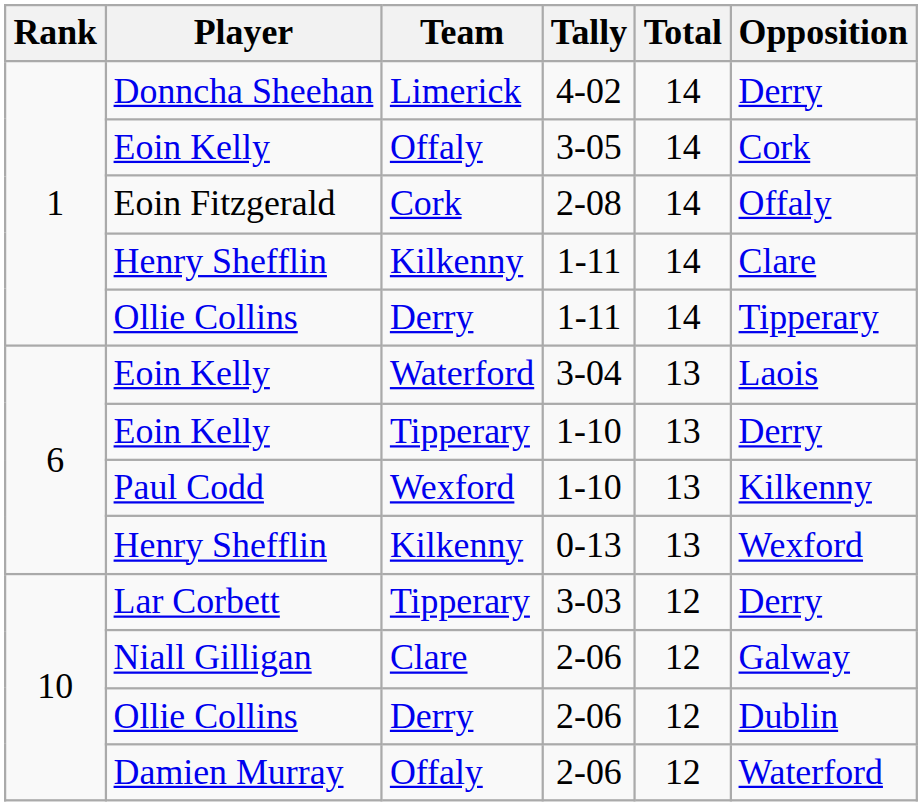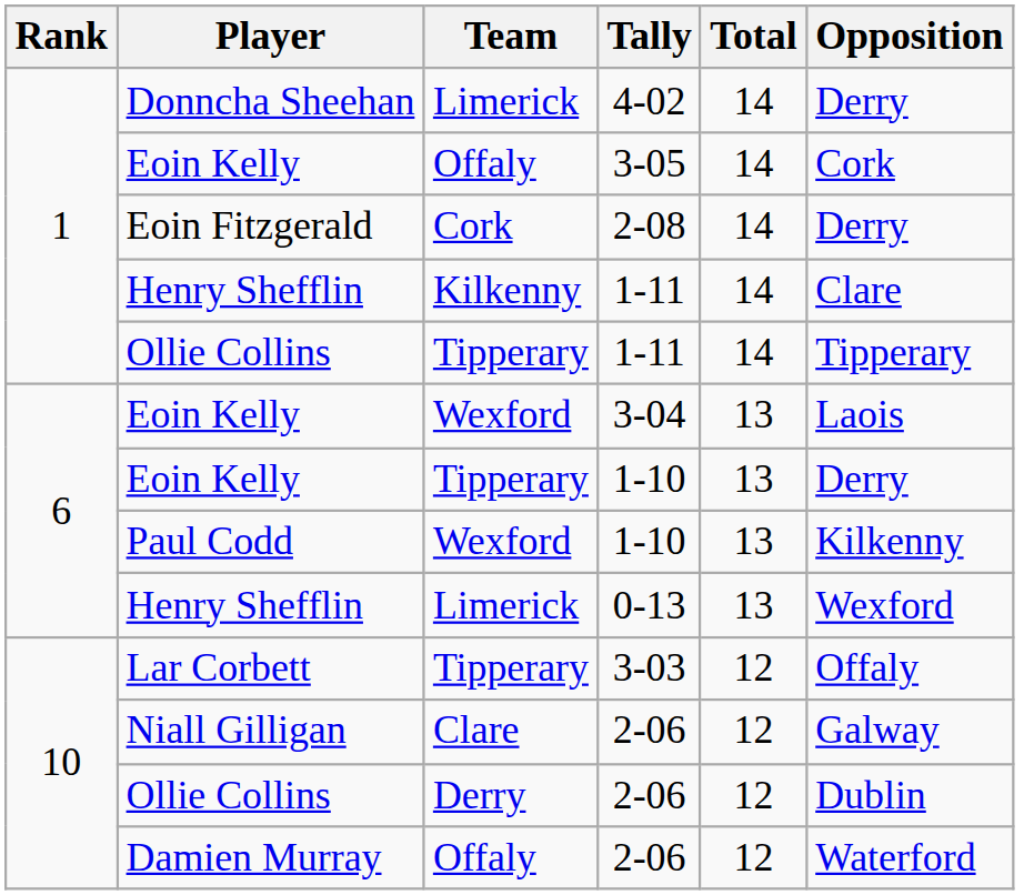 <table class="wikitable">
 <tr>
 <th>Rank</th>
 <th>Player</th>
 <th>Team</th>
 <th>Tally</th>
 <th>Total</th>
 <th>Opposition</th>
 </tr>
 <tr>
 <td rowspan=5 align=center>1</td>
 <td><a href='#'>Donncha Sheehan</a></td>
 <td><a href='#'>Limerick</a></td>
 <td align=center>4-02</td>
 <td align=center>14</td>
 <td><a href='#'>Derry</a></td>
 </tr>
 <tr>
 <td><a href='#'>Eoin Kelly</a></td>
 <td><a href='#'>Offaly</a></td>
 <td align=center>3-05</td>
 <td align=center>14</td>
 <td><a href='#'>Cork</a></td>
 </tr>
 <tr>
 <td>Eoin Fitzgerald</td>
 <td><a href='#'>Cork</a></td>
 <td align=center>2-08</td>
 <td align=center>14</td>
-<td><a href='#'>Offaly</a></td>
+<td><a href='#'>Derry</a></td>
 </tr>
 <tr>
 <td><a href='#'>Henry Shefflin</a></td>
 <td><a href='#'>Kilkenny</a></td>
 <td align=center>1-11</td>
 <td align=center>14</td>
 <td><a href='#'>Clare</a></td>
 </tr>
 <tr>
 <td><a href='#'>Ollie Collins</a></td>
-<td><a href='#'>Derry</a></td>
+<td><a href='#'>Tipperary</a></td>
 <td align=center>1-11</td>
 <td align=center>14</td>
 <td><a href='#'>Tipperary</a></td>
 </tr>
 <tr>
 <td rowspan=4 align=center>6</td>
 <td><a href='#'>Eoin Kelly</a></td>
-<td><a href='#'>Waterford</a></td>
+<td><a href='#'>Wexford</a></td>
 <td align=center>3-04</td>
 <td align=center>13</td>
 <td><a href='#'>Laois</a></td>
 </tr>
 <tr>
 <td><a href='#'>Eoin Kelly</a></td>
 <td><a href='#'>Tipperary</a></td>
 <td align=center>1-10</td>
 <td align=center>13</td>
 <td><a href='#'>Derry</a></td>
 </tr>
 <tr>
 <td><a href='#'>Paul Codd</a></td>
 <td><a href='#'>Wexford</a></td>
 <td align=center>1-10</td>
 <td align=center>13</td>
 <td><a href='#'>Kilkenny</a></td>
 </tr>
 <tr>
 <td><a href='#'>Henry Shefflin</a></td>
-<td><a href='#'>Kilkenny</a></td>
+<td><a href='#'>Limerick</a></td>
 <td align=center>0-13</td>
 <td align=center>13</td>
 <td><a href='#'>Wexford</a></td>
 </tr>
 <tr>
 <td rowspan=4 align=center>10</td>
 <td><a href='#'>Lar Corbett</a></td>
 <td><a href='#'>Tipperary</a></td>
 <td align=center>3-03</td>
 <td align=center>12</td>
-<td><a href='#'>Derry</a></td>
+<td><a href='#'>Offaly</a></td>
 </tr>
 <tr>
 <td><a href='#'>Niall Gilligan</a></td>
 <td><a href='#'>Clare</a></td>
 <td align=center>2-06</td>
 <td align=center>12</td>
 <td><a href='#'>Galway</a></td>
 </tr>
 <tr>
 <td><a href='#'>Ollie Collins</a></td>
 <td><a href='#'>Derry</a></td>
 <td align=center>2-06</td>
 <td align=center>12</td>
 <td><a href='#'>Dublin</a></td>
 </tr>
 <tr>
 <td><a href='#'>Damien Murray</a></td>
 <td><a href='#'>Offaly</a></td>
 <td align=center>2-06</td>
 <td align=center>12</td>
 <td><a href='#'>Waterford</a></td>
 </tr>
 </table>
